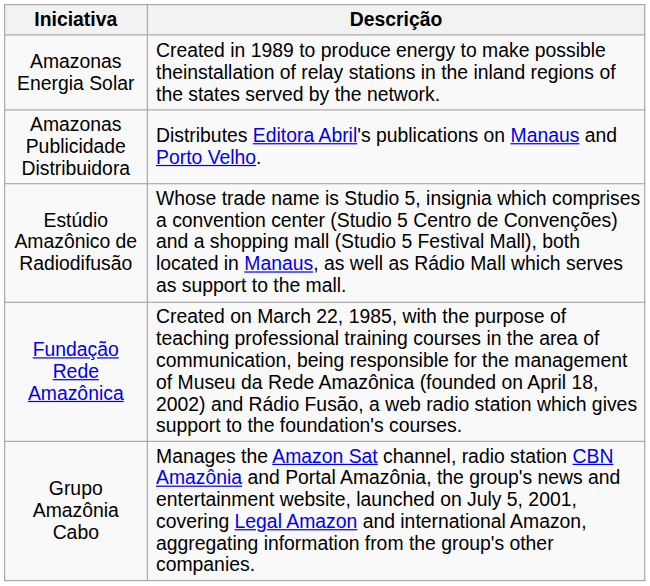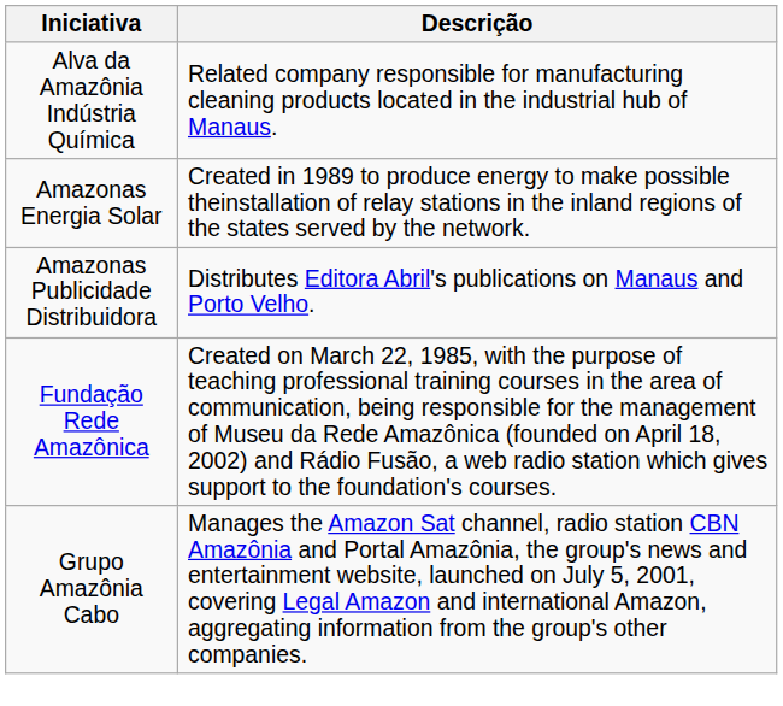 <table class="wikitable" style="width:85%">
 <tr>
 <th id="Tabela C" width="22%">Iniciativa</th>
 <th width="77%">Descrição</th>
+</tr>
+<tr style="height: 50px;">
+<td align="center">Alva da Amazônia Indústria Química</td>
+<td style="padding-left: 7px">Related company responsible for manufacturing cleaning products located in the industrial hub of <a href='#'>Manaus</a>.</td>
 </tr>
 <tr style="height: 50px;">
 <td align="center">Amazonas Energia Solar</td>
 <td style="padding-left: 7px">Created in 1989 to produce energy to make possible theinstallation of relay stations in the inland regions of the states served by the network.</td>
 </tr>
 <tr style="height: 50px;">
 <td align="center">Amazonas Publicidade Distribuidora</td>
 <td style="padding-left: 7px">Distributes <a href='#'>Editora Abril</a>'s publications on <a href='#'>Manaus</a> and <a href='#'>Porto Velho</a>.</td>
 </tr>
 <tr style="height: 70px;">
-<td align="center">Estúdio Amazônico de Radiodifusão</td>
-<td style="padding-left: 7px">Whose trade name is Studio 5, insignia which comprises a convention center (Studio 5 Centro de Convenções) and a shopping mall (Studio 5 Festival Mall), both located in <a href='#'>Manaus</a>, as well as Rádio Mall which serves as support to the mall.</td>
-</tr>
-<tr style="height: 70px;">
 <td align="center"><a href='#'>Fundação Rede Amazônica</a></td>
 <td style="padding-left: 7px">Created on March 22, 1985, with the purpose of teaching professional training courses in the area of communication, being responsible for the management of Museu da Rede Amazônica (founded on April 18, 2002) and Rádio Fusão, a web radio station which gives support to the foundation's courses.</td>
 </tr>
 <tr style="height: 70px;">
 <td align="center">Grupo Amazônia Cabo</td>
 <td style="padding-left: 7px">Manages the <a href='#'>Amazon Sat</a> channel, radio station <a href='#'>CBN Amazônia</a> and Portal Amazônia, the group's news and entertainment website, launched on July 5, 2001, covering <a href='#'>Legal Amazon</a> and international Amazon, aggregating information from the group's other companies.</td>
 </tr>
 </table>
